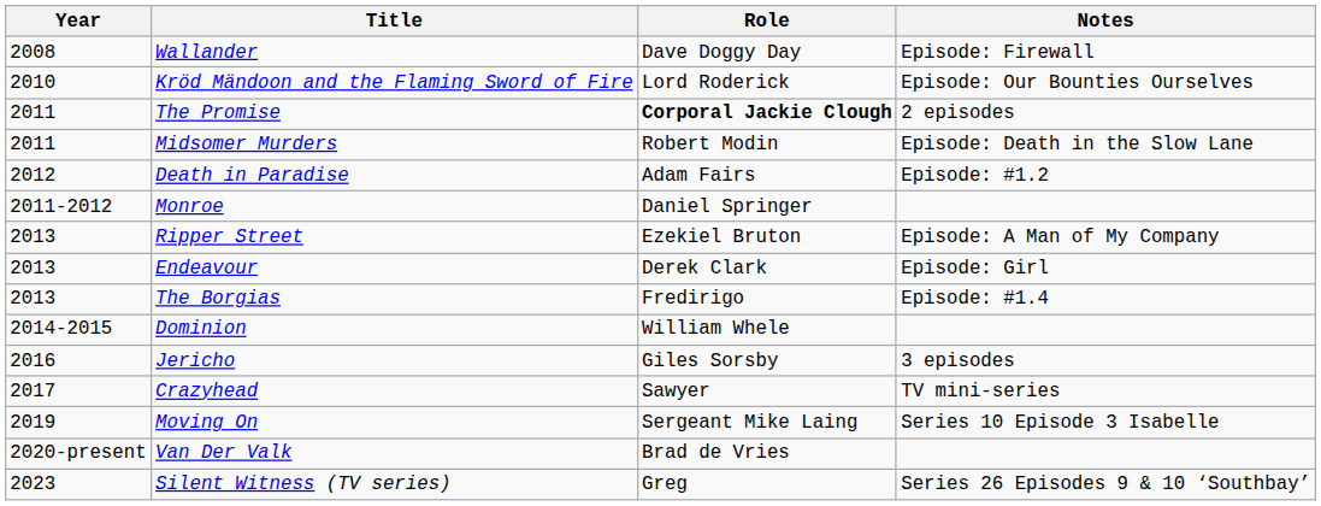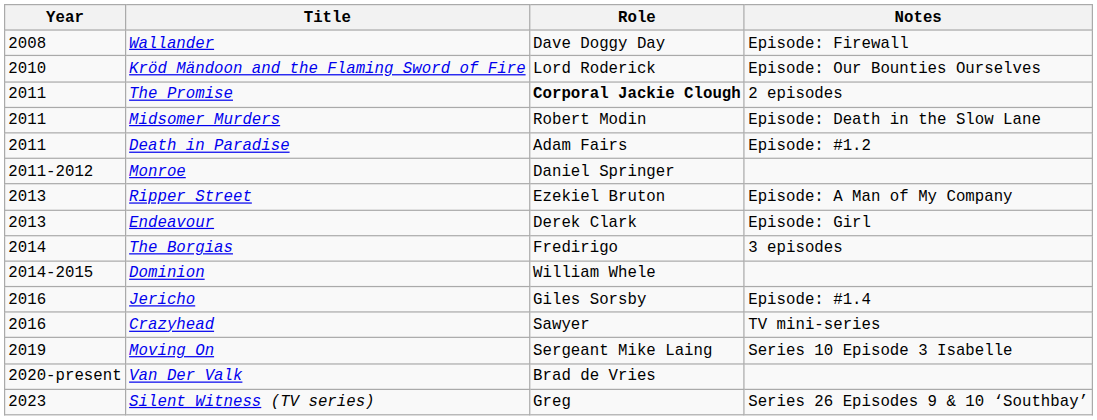 <table class="wikitable">
 <tr>
 <th>Year</th>
 <th>Title</th>
 <th>Role</th>
 <th>Notes</th>
 </tr>
 <tr>
 <td>2008</td>
 <td><em><a href='#'>Wallander</a></em></td>
 <td>Dave Doggy Day</td>
 <td>Episode: Firewall</td>
 </tr>
 <tr>
 <td>2010</td>
 <td><em><a href='#'>Kröd Mändoon and the Flaming Sword of Fire</a></em></td>
 <td>Lord Roderick</td>
 <td>Episode: Our Bounties Ourselves</td>
 </tr>
 <tr>
 <td>2011</td>
 <td><em><a href='#'>The Promise</a></em></td>
 <td><strong>Corporal Jackie Clough</strong></td>
 <td>2 episodes</td>
 </tr>
 <tr>
 <td>2011</td>
 <td><em><a href='#'>Midsomer Murders</a></em></td>
 <td>Robert Modin</td>
 <td>Episode: Death in the Slow Lane</td>
 </tr>
 <tr>
-<td>2012</td>
+<td>2011</td>
 <td><em><a href='#'>Death in Paradise</a></em></td>
 <td>Adam Fairs</td>
 <td>Episode: #1.2</td>
 </tr>
 <tr>
 <td>2011-2012</td>
 <td><em><a href='#'>Monroe</a></em></td>
 <td>Daniel Springer</td>
 <td></td>
 </tr>
 <tr>
 <td>2013</td>
 <td><em><a href='#'>Ripper Street</a></em></td>
 <td>Ezekiel Bruton</td>
 <td>Episode: A Man of My Company</td>
 </tr>
 <tr>
 <td>2013</td>
 <td><em><a href='#'>Endeavour</a></em></td>
 <td>Derek Clark</td>
 <td>Episode: Girl</td>
 </tr>
 <tr>
-<td>2013</td>
+<td>2014</td>
 <td><em><a href='#'>The Borgias</a></em></td>
 <td>Fredirigo</td>
-<td>Episode: #1.4</td>
+<td>3 episodes</td>
 </tr>
 <tr>
 <td>2014-2015</td>
 <td><em><a href='#'>Dominion</a></em></td>
 <td>William Whele</td>
 <td></td>
 </tr>
 <tr>
 <td>2016</td>
 <td><em><a href='#'>Jericho</a></em></td>
 <td>Giles Sorsby</td>
-<td>3 episodes</td>
+<td>Episode: #1.4</td>
 </tr>
 <tr>
-<td>2017</td>
+<td>2016</td>
 <td><em><a href='#'>Crazyhead</a></em></td>
 <td>Sawyer</td>
 <td>TV mini-series</td>
 </tr>
 <tr>
 <td>2019</td>
 <td><em><a href='#'>Moving On</a></em></td>
 <td>Sergeant Mike Laing</td>
 <td>Series 10 Episode 3 Isabelle</td>
 </tr>
 <tr>
 <td>2020-present</td>
 <td><em><a href='#'>Van Der Valk</a></em></td>
 <td>Brad de Vries</td>
 <td></td>
 </tr>
 <tr>
 <td>2023</td>
 <td><em><a href='#'>Silent Witness</a> (TV series)</em></td>
 <td>Greg</td>
 <td>Series 26 Episodes 9 & 10 ‘Southbay’</td>
 </tr>
 </table>
